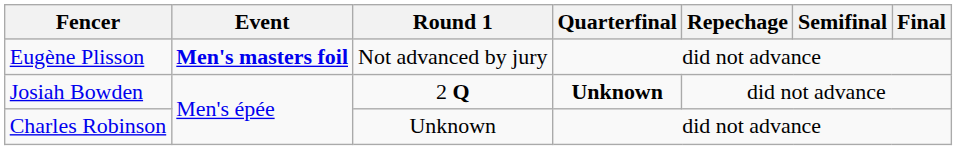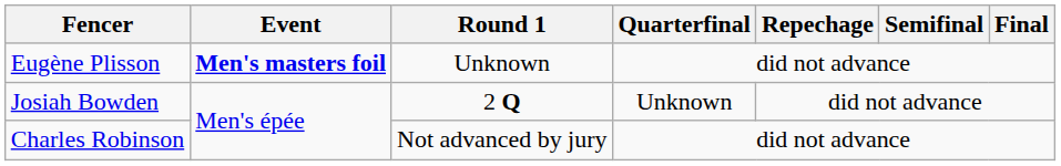 <table class="wikitable sortable" style="text-align:center">
 <tr>
 <th>Fencer</th>
 <th>Event</th>
 <th>Round 1</th>
 <th>Quarterfinal</th>
 <th>Repechage</th>
 <th>Semifinal</th>
 <th>Final</th>
 </tr>
 <tr>
 <td align=left><a href='#'>Eugène Plisson</a></td>
 <td align=left><strong><a href='#'>Men's masters foil</a></strong></td>
-<td>Not advanced by jury</td>
+<td>Unknown</td>
 <td colspan=4>did not advance</td>
 </tr>
 <tr>
 <td align=left><a href='#'>Josiah Bowden</a></td>
 <td align=left rowspan=2><a href='#'>Men's épée</a></td>
 <td>2 <strong>Q</strong></td>
-<td><strong>Unknown</strong></td>
+<td>Unknown</td>
 <td colspan=3>did not advance</td>
 </tr>
 <tr>
 <td align=left><a href='#'>Charles Robinson</a></td>
-<td>Unknown</td>
+<td>Not advanced by jury</td>
 <td colspan=4>did not advance</td>
 </tr>
 </table>
